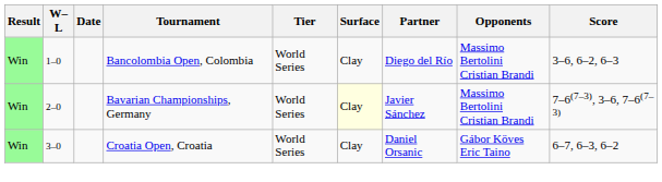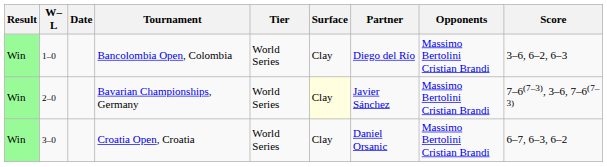 <table class="sortable wikitable">
 <tr>
 <th>Result</th>
 <th class="unsortable">W–L</th>
 <th>Date</th>
 <th>Tournament</th>
 <th>Tier</th>
 <th>Surface</th>
 <th>Partner</th>
 <th>Opponents</th>
 <th class="unsortable">Score</th>
 </tr>
 <tr>
 <td bgcolor=98FB98>Win</td>
 <td><small>1–0</small></td>
 <td><a href='#'></a></td>
 <td><a href='#'>Bancolombia Open</a>, Colombia</td>
 <td>World Series</td>
 <td>Clay</td>
 <td> <a href='#'>Diego del Río</a></td>
 <td> <a href='#'>Massimo Bertolini</a> <br>  <a href='#'>Cristian Brandi</a></td>
 <td>3–6, 6–2, 6–3</td>
 </tr>
 <tr>
 <td bgcolor=98FB98>Win</td>
 <td><small>2–0</small></td>
 <td><a href='#'></a></td>
 <td><a href='#'>Bavarian Championships</a>, Germany</td>
 <td>World Series</td>
 <td style="background: lightyellow;">Clay</td>
 <td> <a href='#'>Javier Sánchez</a></td>
 <td> <a href='#'>Massimo Bertolini</a> <br>  <a href='#'>Cristian Brandi</a></td>
 <td>7–6<sup>(7–3)</sup>, 3–6, 7–6<sup>(7–3)</sup></td>
 </tr>
 <tr>
 <td bgcolor=98FB98>Win</td>
 <td><small>3–0</small></td>
 <td><a href='#'></a></td>
 <td><a href='#'>Croatia Open</a>, Croatia</td>
 <td>World Series</td>
 <td>Clay</td>
 <td> <a href='#'>Daniel Orsanic</a></td>
-<td> <a href='#'>Gábor Köves</a> <br>  <a href='#'>Eric Taino</a></td>
+<td> <a href='#'>Massimo Bertolini</a> <br>  <a href='#'>Cristian Brandi</a></td>
 <td>6–7, 6–3, 6–2</td>
 </tr>
 </table>
